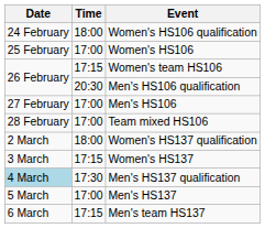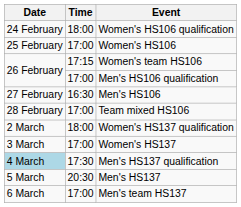 <table class="wikitable">
 <tr>
 <th>Date</th>
 <th>Time</th>
 <th>Event</th>
 </tr>
 <tr>
 <td>24 February</td>
 <td>18:00</td>
 <td>Women's HS106 qualification</td>
 </tr>
 <tr>
 <td>25 February</td>
 <td>17:00</td>
 <td>Women's HS106</td>
 </tr>
 <tr>
 <td rowspan=2>26 February</td>
 <td>17:15</td>
 <td>Women's team HS106</td>
 </tr>
 <tr>
-<td>20:30</td>
+<td>17:00</td>
 <td>Men's HS106 qualification</td>
 </tr>
 <tr>
 <td>27 February</td>
-<td>17:00</td>
+<td>16:30</td>
 <td>Men's HS106</td>
 </tr>
 <tr>
 <td>28 February</td>
 <td>17:00</td>
 <td>Team mixed HS106</td>
 </tr>
 <tr>
 <td>2 March</td>
 <td>18:00</td>
 <td>Women's HS137 qualification</td>
 </tr>
 <tr>
 <td>3 March</td>
-<td>17:15</td>
+<td>17:00</td>
 <td>Women's HS137</td>
 </tr>
 <tr>
 <td style="background: lightblue;">4 March</td>
 <td>17:30</td>
 <td>Men's HS137 qualification</td>
 </tr>
 <tr>
 <td>5 March</td>
-<td>17:00</td>
+<td>20:30</td>
 <td>Men's HS137</td>
 </tr>
 <tr>
 <td>6 March</td>
-<td>17:15</td>
+<td>17:00</td>
 <td>Men's team HS137</td>
 </tr>
 </table>
